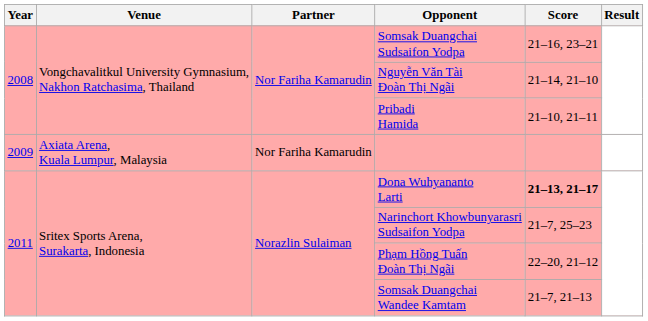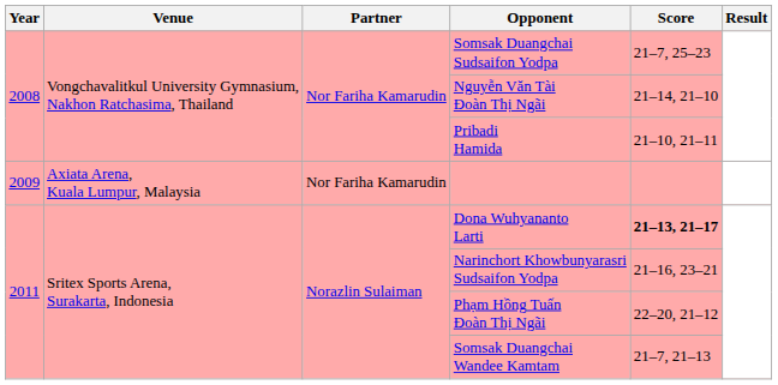 <table class="sortable wikitable" style="font-size: 90%;">
 <tr>
 <th>Year</th>
 <th>Venue</th>
 <th>Partner</th>
 <th>Opponent</th>
 <th>Score</th>
 <th>Result</th>
 </tr>
 <tr style="background:#FFAAAA">
 <td rowspan="3" align="center"><a href='#'>2008</a></td>
 <td rowspan="3" align="left">Vongchavalitkul University Gymnasium,<br><a href='#'>Nakhon Ratchasima</a>, Thailand</td>
 <td rowspan="3" align="left"> <a href='#'>Nor Fariha Kamarudin</a></td>
 <td align="left"> <a href='#'>Somsak Duangchai</a><br> <a href='#'>Sudsaifon Yodpa</a></td>
-<td align="left">21–16, 23–21</td>
+<td align="left">21–7, 25–23</td>
 <td rowspan="3" style="text-align:left; background:white"><strong></strong></td>
 </tr>
 <tr style="background:#FFAAAA">
 <td align="left"> <a href='#'>Nguyễn Văn Tài</a><br> <a href='#'>Đoàn Thị Ngãi</a></td>
 <td align="left">21–14, 21–10</td>
 </tr>
 <tr style="background:#FFAAAA">
 <td align="left"> <a href='#'>Pribadi</a><br> <a href='#'>Hamida</a></td>
 <td align="left">21–10, 21–11</td>
 </tr>
 <tr style="background:#FFAAAA">
 <td align="center"><a href='#'>2009</a></td>
 <td align="left"><a href='#'>Axiata Arena</a>,<br><a href='#'>Kuala Lumpur</a>, Malaysia</td>
 <td align="left"> Nor Fariha Kamarudin</td>
 <td align="left"></td>
 <td align="left"></td>
 <td style="text-align:left; background:white"><strong></strong></td>
 </tr>
 <tr style="background:#FFAAAA">
 <td rowspan="4" align="center"><a href='#'>2011</a></td>
 <td rowspan="4" align="left">Sritex Sports Arena,<br><a href='#'>Surakarta</a>, Indonesia</td>
 <td rowspan="4" align="left"> <a href='#'>Norazlin Sulaiman</a></td>
 <td align="left"> <a href='#'>Dona Wuhyananto</a><br> <a href='#'>Larti</a></td>
 <td align="left"><strong>21–13, 21–17</strong></td>
 <td rowspan="4" style="text-align:left; background:white"><strong></strong></td>
 </tr>
 <tr style="background:#FFAAAA">
 <td align="left"> <a href='#'>Narinchort Khowbunyarasri</a><br> <a href='#'>Sudsaifon Yodpa</a></td>
-<td align="left">21–7, 25–23</td>
+<td align="left">21–16, 23–21</td>
 </tr>
 <tr style="background:#FFAAAA">
 <td align="left"> <a href='#'>Phạm Hồng Tuấn</a><br> <a href='#'>Đoàn Thị Ngãi</a></td>
 <td align="left">22–20, 21–12</td>
 </tr>
 <tr style="background:#FFAAAA">
 <td align="left"> <a href='#'>Somsak Duangchai</a><br> <a href='#'>Wandee Kamtam</a></td>
 <td align="left">21–7, 21–13</td>
 </tr>
 </table>
